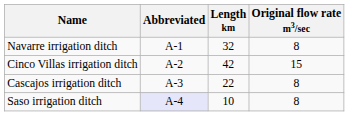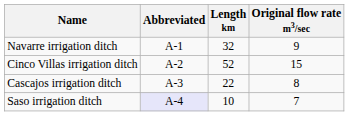 <table class="wikitable" style="margin-left: auto; margin-right: auto; border: none;">
 <tr>
 <th>Name</th>
 <th>Abbreviated</th>
 <th>Length <br><small>km</small></th>
 <th>Original flow rate <br><small>m<sup>3</sup>/sec</small></th>
 </tr>
 <tr>
 <td>Navarre irrigation ditch</td>
 <td style="text-align: center;">A-1</td>
 <td style="text-align: center;">32</td>
-<td style="text-align: center;">8</td>
+<td style="text-align: center;">9</td>
 </tr>
 <tr>
 <td>Cinco Villas irrigation ditch</td>
 <td style="text-align: center;">A-2</td>
-<td style="text-align: center;">42</td>
+<td style="text-align: center;">52</td>
 <td style="text-align: center;">15</td>
 </tr>
 <tr>
 <td>Cascajos irrigation ditch</td>
 <td style="text-align: center;">A-3</td>
 <td style="text-align: center;">22</td>
 <td style="text-align: center;">8</td>
 </tr>
 <tr>
 <td>Saso irrigation ditch</td>
 <td style="background: lavender; text-align: center;">A-4</td>
 <td style="text-align: center;">10</td>
-<td style="text-align: center;">8</td>
+<td style="text-align: center;">7</td>
 </tr>
 </table>
